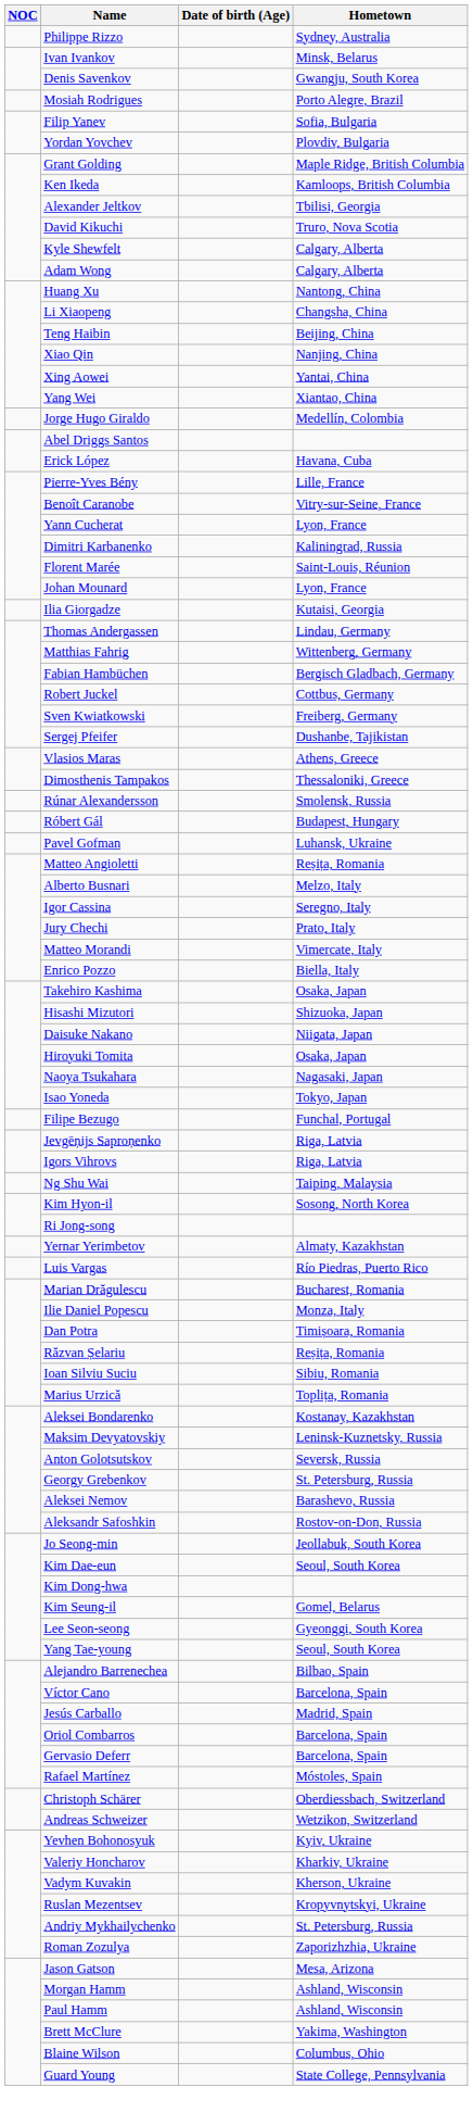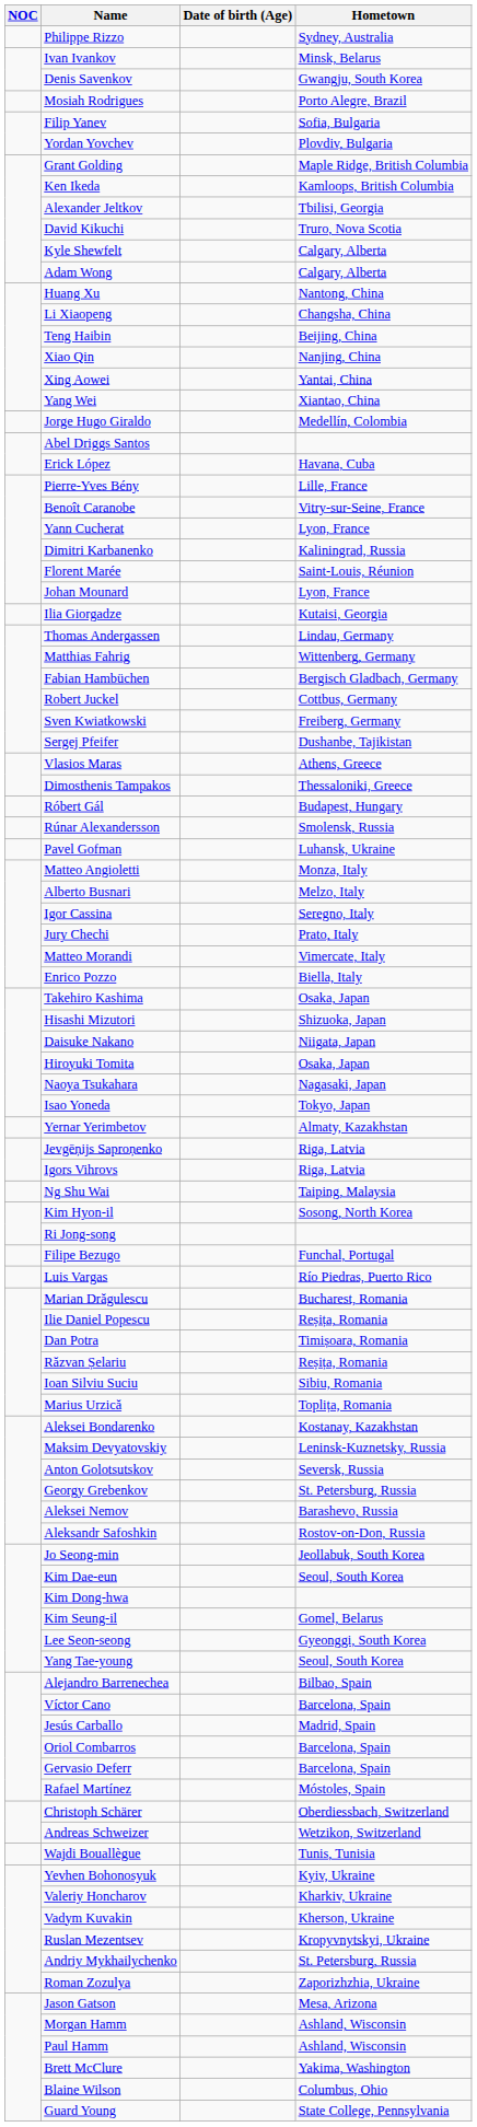 <table class="wikitable sortable">
 <tr>
 <th><a href='#'>NOC</a></th>
 <th>Name</th>
 <th>Date of birth (Age)</th>
 <th>Hometown</th>
 </tr>
 <tr>
 <td></td>
 <td><a href='#'>Philippe Rizzo</a></td>
 <td></td>
 <td><a href='#'>Sydney, Australia</a></td>
 </tr>
 <tr>
 <td rowspan="2"></td>
 <td><a href='#'>Ivan Ivankov</a></td>
 <td></td>
 <td><a href='#'>Minsk, Belarus</a></td>
 </tr>
 <tr>
 <td><a href='#'>Denis Savenkov</a></td>
 <td></td>
 <td><a href='#'>Gwangju, South Korea</a></td>
 </tr>
 <tr>
 <td></td>
 <td><a href='#'>Mosiah Rodrigues</a></td>
 <td></td>
 <td><a href='#'>Porto Alegre, Brazil</a></td>
 </tr>
 <tr>
 <td rowspan="2"></td>
 <td><a href='#'>Filip Yanev</a></td>
 <td></td>
 <td><a href='#'>Sofia, Bulgaria</a></td>
 </tr>
 <tr>
 <td><a href='#'>Yordan Yovchev</a></td>
 <td></td>
 <td><a href='#'>Plovdiv, Bulgaria</a></td>
 </tr>
 <tr>
 <td rowspan="6"></td>
 <td><a href='#'>Grant Golding</a></td>
 <td></td>
 <td><a href='#'>Maple Ridge, British Columbia</a></td>
 </tr>
 <tr>
 <td><a href='#'>Ken Ikeda</a></td>
 <td></td>
 <td><a href='#'>Kamloops, British Columbia</a></td>
 </tr>
 <tr>
 <td><a href='#'>Alexander Jeltkov</a></td>
 <td></td>
 <td><a href='#'>Tbilisi, Georgia</a></td>
 </tr>
 <tr>
 <td><a href='#'>David Kikuchi</a></td>
 <td></td>
 <td><a href='#'>Truro, Nova Scotia</a></td>
 </tr>
 <tr>
 <td><a href='#'>Kyle Shewfelt</a></td>
 <td></td>
 <td><a href='#'>Calgary, Alberta</a></td>
 </tr>
 <tr>
 <td><a href='#'>Adam Wong</a></td>
 <td></td>
 <td><a href='#'>Calgary, Alberta</a></td>
 </tr>
 <tr>
 <td rowspan="6"></td>
 <td><a href='#'>Huang Xu</a></td>
 <td></td>
 <td><a href='#'>Nantong, China</a></td>
 </tr>
 <tr>
 <td><a href='#'>Li Xiaopeng</a></td>
 <td></td>
 <td><a href='#'>Changsha, China</a></td>
 </tr>
 <tr>
 <td><a href='#'>Teng Haibin</a></td>
 <td></td>
 <td><a href='#'>Beijing, China</a></td>
 </tr>
 <tr>
 <td><a href='#'>Xiao Qin</a></td>
 <td></td>
 <td><a href='#'>Nanjing, China</a></td>
 </tr>
 <tr>
 <td><a href='#'>Xing Aowei</a></td>
 <td></td>
 <td><a href='#'>Yantai, China</a></td>
 </tr>
 <tr>
 <td><a href='#'>Yang Wei</a></td>
 <td></td>
 <td><a href='#'>Xiantao, China</a></td>
 </tr>
 <tr>
 <td></td>
 <td><a href='#'>Jorge Hugo Giraldo</a></td>
 <td></td>
 <td><a href='#'>Medellín, Colombia</a></td>
 </tr>
 <tr>
 <td rowspan="2"></td>
 <td><a href='#'>Abel Driggs Santos</a></td>
 <td></td>
 <td></td>
 </tr>
 <tr>
 <td><a href='#'>Erick López</a></td>
 <td></td>
 <td><a href='#'>Havana, Cuba</a></td>
 </tr>
 <tr>
 <td rowspan="6"></td>
 <td><a href='#'>Pierre-Yves Bény</a></td>
 <td></td>
 <td><a href='#'>Lille, France</a></td>
 </tr>
 <tr>
 <td><a href='#'>Benoît Caranobe</a></td>
 <td></td>
 <td><a href='#'>Vitry-sur-Seine, France</a></td>
 </tr>
 <tr>
 <td><a href='#'>Yann Cucherat</a></td>
 <td></td>
 <td><a href='#'>Lyon, France</a></td>
 </tr>
 <tr>
 <td><a href='#'>Dimitri Karbanenko</a></td>
 <td></td>
 <td><a href='#'>Kaliningrad, Russia</a></td>
 </tr>
 <tr>
 <td><a href='#'>Florent Marée</a></td>
 <td></td>
 <td><a href='#'>Saint-Louis, Réunion</a></td>
 </tr>
 <tr>
 <td><a href='#'>Johan Mounard</a></td>
 <td></td>
 <td><a href='#'>Lyon, France</a></td>
 </tr>
 <tr>
 <td></td>
 <td><a href='#'>Ilia Giorgadze</a></td>
 <td></td>
 <td><a href='#'>Kutaisi, Georgia</a></td>
 </tr>
 <tr>
 <td rowspan="6"></td>
 <td><a href='#'>Thomas Andergassen</a></td>
 <td></td>
 <td><a href='#'>Lindau, Germany</a></td>
 </tr>
 <tr>
 <td><a href='#'>Matthias Fahrig</a></td>
 <td></td>
 <td><a href='#'>Wittenberg, Germany</a></td>
 </tr>
 <tr>
 <td><a href='#'>Fabian Hambüchen</a></td>
 <td></td>
 <td><a href='#'>Bergisch Gladbach, Germany</a></td>
 </tr>
 <tr>
 <td><a href='#'>Robert Juckel</a></td>
 <td></td>
 <td><a href='#'>Cottbus, Germany</a></td>
 </tr>
 <tr>
 <td><a href='#'>Sven Kwiatkowski</a></td>
 <td></td>
 <td><a href='#'>Freiberg, Germany</a></td>
 </tr>
 <tr>
 <td><a href='#'>Sergej Pfeifer</a></td>
 <td></td>
 <td><a href='#'>Dushanbe, Tajikistan</a></td>
 </tr>
 <tr>
 <td rowspan="2"></td>
 <td><a href='#'>Vlasios Maras</a></td>
 <td></td>
 <td><a href='#'>Athens, Greece</a></td>
 </tr>
 <tr>
 <td><a href='#'>Dimosthenis Tampakos</a></td>
 <td></td>
 <td><a href='#'>Thessaloniki, Greece</a></td>
 </tr>
 <tr>
 <td></td>
+<td><a href='#'>Róbert Gál</a></td>
+<td></td>
+<td><a href='#'>Budapest, Hungary</a></td>
+</tr>
+<tr>
+<td></td>
 <td><a href='#'>Rúnar Alexandersson</a></td>
 <td></td>
 <td><a href='#'>Smolensk, Russia</a></td>
-</tr>
-<tr>
-<td></td>
-<td><a href='#'>Róbert Gál</a></td>
-<td></td>
-<td><a href='#'>Budapest, Hungary</a></td>
 </tr>
 <tr>
 <td></td>
 <td><a href='#'>Pavel Gofman</a></td>
 <td></td>
 <td><a href='#'>Luhansk, Ukraine</a></td>
 </tr>
 <tr>
 <td rowspan="6"></td>
 <td><a href='#'>Matteo Angioletti</a></td>
 <td></td>
-<td><a href='#'>Reșița, Romania</a></td>
+<td><a href='#'>Monza, Italy</a></td>
 </tr>
 <tr>
 <td><a href='#'>Alberto Busnari</a></td>
 <td></td>
 <td><a href='#'>Melzo, Italy</a></td>
 </tr>
 <tr>
 <td><a href='#'>Igor Cassina</a></td>
 <td></td>
 <td><a href='#'>Seregno, Italy</a></td>
 </tr>
 <tr>
 <td><a href='#'>Jury Chechi</a></td>
 <td></td>
 <td><a href='#'>Prato, Italy</a></td>
 </tr>
 <tr>
 <td><a href='#'>Matteo Morandi</a></td>
 <td></td>
 <td><a href='#'>Vimercate, Italy</a></td>
 </tr>
 <tr>
 <td><a href='#'>Enrico Pozzo</a></td>
 <td></td>
 <td><a href='#'>Biella, Italy</a></td>
 </tr>
 <tr>
 <td rowspan="6"></td>
 <td><a href='#'>Takehiro Kashima</a></td>
 <td></td>
 <td><a href='#'>Osaka, Japan</a></td>
 </tr>
 <tr>
 <td><a href='#'>Hisashi Mizutori</a></td>
 <td></td>
 <td><a href='#'>Shizuoka, Japan</a></td>
 </tr>
 <tr>
 <td><a href='#'>Daisuke Nakano</a></td>
 <td></td>
 <td><a href='#'>Niigata, Japan</a></td>
 </tr>
 <tr>
 <td><a href='#'>Hiroyuki Tomita</a></td>
 <td></td>
 <td><a href='#'>Osaka, Japan</a></td>
 </tr>
 <tr>
 <td><a href='#'>Naoya Tsukahara</a></td>
 <td></td>
 <td><a href='#'>Nagasaki, Japan</a></td>
 </tr>
 <tr>
 <td><a href='#'>Isao Yoneda</a></td>
 <td></td>
 <td><a href='#'>Tokyo, Japan</a></td>
 </tr>
 <tr>
 <td></td>
-<td><a href='#'>Filipe Bezugo</a></td>
+<td><a href='#'>Yernar Yerimbetov</a></td>
 <td></td>
-<td><a href='#'>Funchal, Portugal</a></td>
+<td><a href='#'>Almaty, Kazakhstan</a></td>
 </tr>
 <tr>
 <td rowspan="2"></td>
 <td><a href='#'>Jevgēņijs Saproņenko</a></td>
 <td></td>
 <td><a href='#'>Riga, Latvia</a></td>
 </tr>
 <tr>
 <td><a href='#'>Igors Vihrovs</a></td>
 <td></td>
 <td><a href='#'>Riga, Latvia</a></td>
 </tr>
 <tr>
 <td></td>
 <td><a href='#'>Ng Shu Wai</a></td>
 <td></td>
 <td><a href='#'>Taiping, Malaysia</a></td>
 </tr>
 <tr>
 <td rowspan="2"></td>
 <td><a href='#'>Kim Hyon-il</a></td>
 <td></td>
 <td><a href='#'>Sosong, North Korea</a></td>
 </tr>
 <tr>
 <td><a href='#'>Ri Jong-song</a></td>
 <td></td>
 <td></td>
 </tr>
 <tr>
 <td></td>
-<td><a href='#'>Yernar Yerimbetov</a></td>
+<td><a href='#'>Filipe Bezugo</a></td>
 <td></td>
-<td><a href='#'>Almaty, Kazakhstan</a></td>
+<td><a href='#'>Funchal, Portugal</a></td>
 </tr>
 <tr>
 <td></td>
 <td><a href='#'>Luis Vargas</a></td>
 <td></td>
 <td><a href='#'>Río Piedras, Puerto Rico</a></td>
 </tr>
 <tr>
 <td rowspan="6"></td>
 <td><a href='#'>Marian Drăgulescu</a></td>
 <td></td>
 <td><a href='#'>Bucharest, Romania</a></td>
 </tr>
 <tr>
 <td><a href='#'>Ilie Daniel Popescu</a></td>
 <td></td>
-<td><a href='#'>Monza, Italy</a></td>
+<td><a href='#'>Reșița, Romania</a></td>
 </tr>
 <tr>
 <td><a href='#'>Dan Potra</a></td>
 <td></td>
 <td><a href='#'>Timișoara, Romania</a></td>
 </tr>
 <tr>
 <td><a href='#'>Răzvan Șelariu</a></td>
 <td></td>
 <td><a href='#'>Reșița, Romania</a></td>
 </tr>
 <tr>
 <td><a href='#'>Ioan Silviu Suciu</a></td>
 <td></td>
 <td><a href='#'>Sibiu, Romania</a></td>
 </tr>
 <tr>
 <td><a href='#'>Marius Urzică</a></td>
 <td></td>
 <td><a href='#'>Toplița, Romania</a></td>
 </tr>
 <tr>
 <td rowspan="6"></td>
 <td><a href='#'>Aleksei Bondarenko</a></td>
 <td></td>
 <td><a href='#'>Kostanay, Kazakhstan</a></td>
 </tr>
 <tr>
 <td><a href='#'>Maksim Devyatovskiy</a></td>
 <td></td>
 <td><a href='#'>Leninsk-Kuznetsky, Russia</a></td>
 </tr>
 <tr>
 <td><a href='#'>Anton Golotsutskov</a></td>
 <td></td>
 <td><a href='#'>Seversk, Russia</a></td>
 </tr>
 <tr>
 <td><a href='#'>Georgy Grebenkov</a></td>
 <td></td>
 <td><a href='#'>St. Petersburg, Russia</a></td>
 </tr>
 <tr>
 <td><a href='#'>Aleksei Nemov</a></td>
 <td></td>
 <td><a href='#'>Barashevo, Russia</a></td>
 </tr>
 <tr>
 <td><a href='#'>Aleksandr Safoshkin</a></td>
 <td></td>
 <td><a href='#'>Rostov-on-Don, Russia</a></td>
 </tr>
 <tr>
 <td rowspan="6"></td>
 <td><a href='#'>Jo Seong-min</a></td>
 <td></td>
 <td><a href='#'>Jeollabuk, South Korea</a></td>
 </tr>
 <tr>
 <td><a href='#'>Kim Dae-eun</a></td>
 <td></td>
 <td><a href='#'>Seoul, South Korea</a></td>
 </tr>
 <tr>
 <td><a href='#'>Kim Dong-hwa</a></td>
 <td></td>
 <td></td>
 </tr>
 <tr>
 <td><a href='#'>Kim Seung-il</a></td>
 <td></td>
 <td><a href='#'>Gomel, Belarus</a></td>
 </tr>
 <tr>
 <td><a href='#'>Lee Seon-seong</a></td>
 <td></td>
 <td><a href='#'>Gyeonggi, South Korea</a></td>
 </tr>
 <tr>
 <td><a href='#'>Yang Tae-young</a></td>
 <td></td>
 <td><a href='#'>Seoul, South Korea</a></td>
 </tr>
 <tr>
 <td rowspan="6"></td>
 <td><a href='#'>Alejandro Barrenechea</a></td>
 <td></td>
 <td><a href='#'>Bilbao, Spain</a></td>
 </tr>
 <tr>
 <td><a href='#'>Víctor Cano</a></td>
 <td></td>
 <td><a href='#'>Barcelona, Spain</a></td>
 </tr>
 <tr>
 <td><a href='#'>Jesús Carballo</a></td>
 <td></td>
 <td><a href='#'>Madrid, Spain</a></td>
 </tr>
 <tr>
 <td><a href='#'>Oriol Combarros</a></td>
 <td></td>
 <td><a href='#'>Barcelona, Spain</a></td>
 </tr>
 <tr>
 <td><a href='#'>Gervasio Deferr</a></td>
 <td></td>
 <td><a href='#'>Barcelona, Spain</a></td>
 </tr>
 <tr>
 <td><a href='#'>Rafael Martínez</a></td>
 <td></td>
 <td><a href='#'>Móstoles, Spain</a></td>
 </tr>
 <tr>
 <td rowspan="2"></td>
 <td><a href='#'>Christoph Schärer</a></td>
 <td></td>
 <td><a href='#'>Oberdiessbach, Switzerland</a></td>
 </tr>
 <tr>
 <td><a href='#'>Andreas Schweizer</a></td>
 <td></td>
 <td><a href='#'>Wetzikon, Switzerland</a></td>
 </tr>
 <tr>
+<td></td>
+<td><a href='#'>Wajdi Bouallègue</a></td>
+<td></td>
+<td><a href='#'>Tunis, Tunisia</a></td>
+</tr>
+<tr>
 <td rowspan="6"></td>
 <td><a href='#'>Yevhen Bohonosyuk</a></td>
 <td></td>
 <td><a href='#'>Kyiv, Ukraine</a></td>
 </tr>
 <tr>
 <td><a href='#'>Valeriy Honcharov</a></td>
 <td></td>
 <td><a href='#'>Kharkiv, Ukraine</a></td>
 </tr>
 <tr>
 <td><a href='#'>Vadym Kuvakin</a></td>
 <td></td>
 <td><a href='#'>Kherson, Ukraine</a></td>
 </tr>
 <tr>
 <td><a href='#'>Ruslan Mezentsev</a></td>
 <td></td>
 <td><a href='#'>Kropyvnytskyi, Ukraine</a></td>
 </tr>
 <tr>
 <td><a href='#'>Andriy Mykhailychenko</a></td>
 <td></td>
 <td><a href='#'>St. Petersburg, Russia</a></td>
 </tr>
 <tr>
 <td><a href='#'>Roman Zozulya</a></td>
 <td></td>
 <td><a href='#'>Zaporizhzhia, Ukraine</a></td>
 </tr>
 <tr>
 <td rowspan="6"></td>
 <td><a href='#'>Jason Gatson</a></td>
 <td></td>
 <td><a href='#'>Mesa, Arizona</a></td>
 </tr>
 <tr>
 <td><a href='#'>Morgan Hamm</a></td>
 <td></td>
 <td><a href='#'>Ashland, Wisconsin</a></td>
 </tr>
 <tr>
 <td><a href='#'>Paul Hamm</a></td>
 <td></td>
 <td><a href='#'>Ashland, Wisconsin</a></td>
 </tr>
 <tr>
 <td><a href='#'>Brett McClure</a></td>
 <td></td>
 <td><a href='#'>Yakima, Washington</a></td>
 </tr>
 <tr>
 <td><a href='#'>Blaine Wilson</a></td>
 <td></td>
 <td><a href='#'>Columbus, Ohio</a></td>
 </tr>
 <tr>
 <td><a href='#'>Guard Young</a></td>
 <td></td>
 <td><a href='#'>State College, Pennsylvania</a></td>
 </tr>
 </table>
